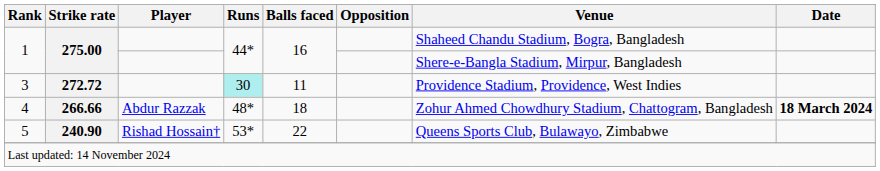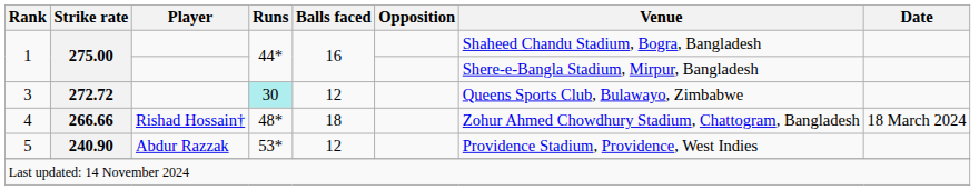 <table class="wikitable plainrowheaders sortable">
 <tr>
 <th scope=col>Rank</th>
 <th scope=col>Strike rate</th>
 <th scope=col>Player</th>
 <th scope=col>Runs</th>
 <th scope=col>Balls faced</th>
 <th scope=col>Opposition</th>
 <th scope=col>Venue</th>
 <th scope=col>Date</th>
 </tr>
 <tr>
 <td align=center rowspan=2>1</td>
 <th scope=row style="text-align:center;" rowspan=2>275.00</th>
 <td></td>
 <td align=center rowspan=2>44*</td>
 <td align=center rowspan=2>16</td>
 <td></td>
 <td><a href='#'>Shaheed Chandu Stadium</a>, <a href='#'>Bogra</a>, Bangladesh</td>
 <td></td>
 </tr>
 <tr>
 <td></td>
 <td></td>
 <td><a href='#'>Shere-e-Bangla Stadium</a>, <a href='#'>Mirpur</a>, Bangladesh</td>
 <td></td>
 </tr>
 <tr>
 <td align=center>3</td>
 <th scope=row style="text-align:center;">272.72</th>
 <td></td>
 <td align=center style="background: paleturquoise;">30</td>
-<td align=center>11</td>
+<td align=center>12</td>
 <td></td>
-<td><a href='#'>Providence Stadium</a>, <a href='#'>Providence</a>, West Indies</td>
+<td><a href='#'>Queens Sports Club</a>, <a href='#'>Bulawayo</a>, Zimbabwe</td>
 <td></td>
 </tr>
 <tr>
 <td align=center>4</td>
 <th scope=row style="text-align:center;">266.66</th>
-<td><a href='#'>Abdur Razzak</a></td>
+<td><a href='#'>Rishad Hossain†</a></td>
 <td align=center>48*</td>
 <td align=center>18</td>
 <td></td>
 <td><a href='#'>Zohur Ahmed Chowdhury Stadium</a>, <a href='#'>Chattogram</a>, Bangladesh</td>
-<td><strong>18 March 2024</strong></td>
+<td>18 March 2024</td>
 </tr>
 <tr>
 <td align=center>5</td>
 <th scope=row style="text-align:center;">240.90</th>
-<td><a href='#'>Rishad Hossain†</a></td>
+<td><a href='#'>Abdur Razzak</a></td>
 <td align=center>53*</td>
-<td align=center>22</td>
+<td align=center>12</td>
 <td></td>
-<td><a href='#'>Queens Sports Club</a>, <a href='#'>Bulawayo</a>, Zimbabwe</td>
+<td><a href='#'>Providence Stadium</a>, <a href='#'>Providence</a>, West Indies</td>
 <td></td>
 </tr>
 <tr>
 </tr>
 <tr class=sortbottom>
 <td colspan=8><small>Last updated: 14 November 2024</small></td>
 </tr>
 </table>
